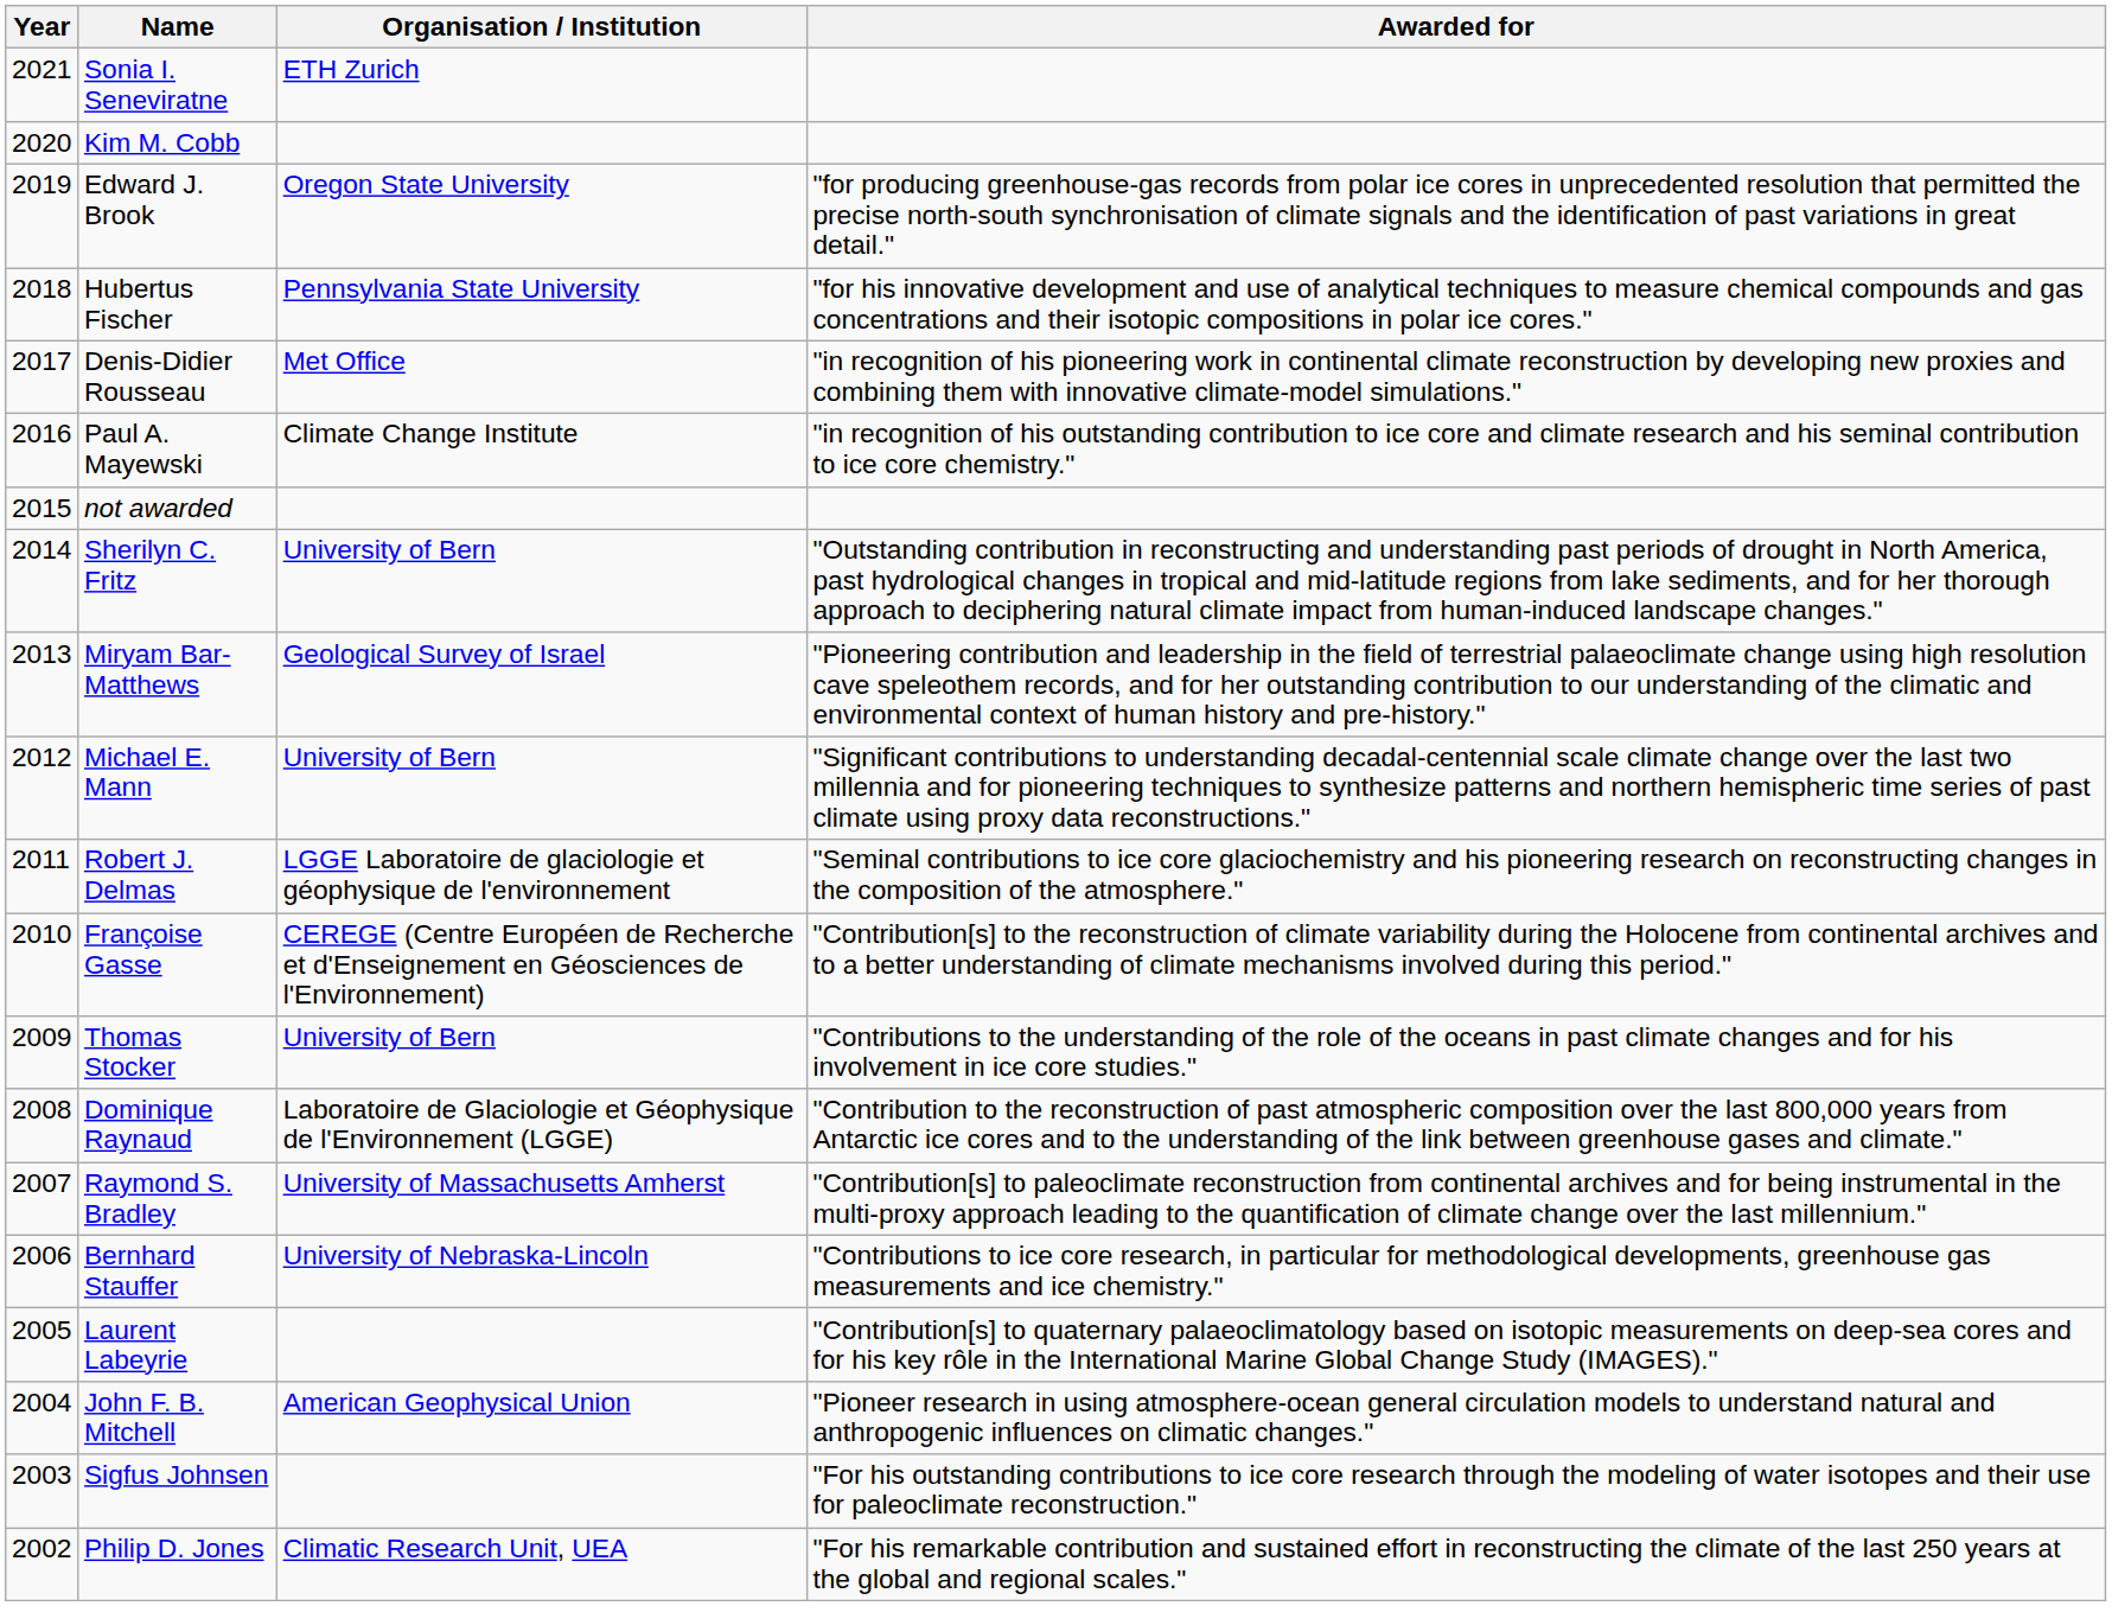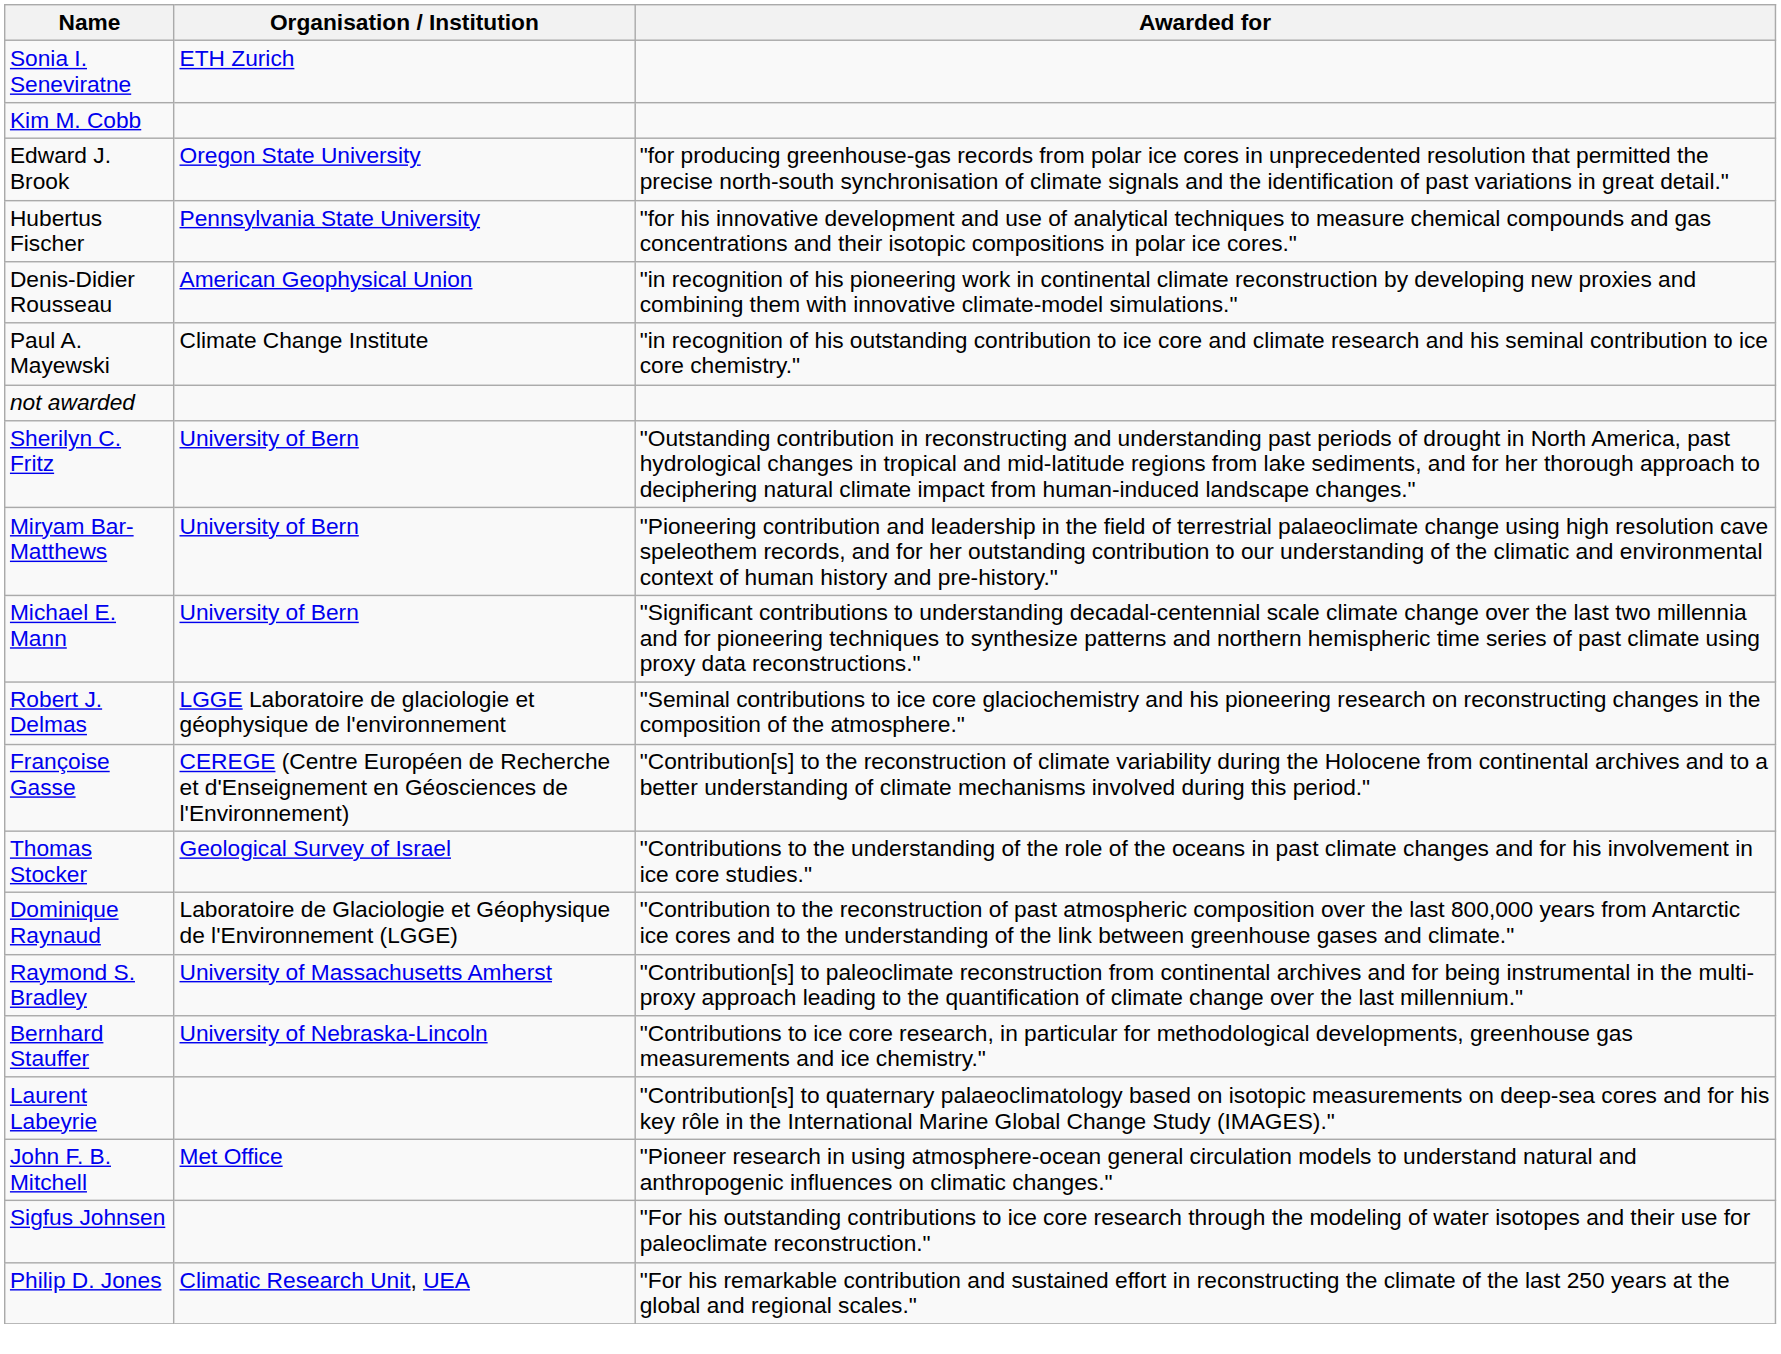 <table class="wikitable" border="1" valign="top">
 <tr>
-<th>Year</th>
 <th>Name</th>
 <th>Organisation / Institution</th>
 <th>Awarded for</th>
 </tr>
 <tr>
-<td valign="top">2021</td>
 <td valign="top"><a href='#'>Sonia I. Seneviratne</a></td>
 <td valign="top"><a href='#'>ETH Zurich</a></td>
 <td valign="top"></td>
 </tr>
 <tr>
-<td valign="top">2020</td>
 <td valign="top"><a href='#'>Kim M. Cobb</a></td>
 <td valign="top"></td>
 <td valign="top"></td>
 </tr>
 <tr>
-<td valign="top">2019</td>
 <td valign="top">Edward J. Brook</td>
 <td valign="top"><a href='#'>Oregon State University</a></td>
 <td valign="top">"for producing greenhouse-gas records from polar ice cores in unprecedented resolution that permitted the precise north-south synchronisation of climate signals and the identification of past variations in great detail."</td>
 </tr>
 <tr>
-<td valign="top">2018</td>
 <td valign="top">Hubertus Fischer</td>
 <td valign="top"><a href='#'>Pennsylvania State University</a></td>
 <td valign="top">"for his innovative development and use of analytical techniques to measure chemical compounds and gas concentrations and their isotopic compositions in polar ice cores."</td>
 </tr>
 <tr>
-<td valign="top">2017</td>
 <td valign="top">Denis-Didier Rousseau</td>
-<td valign="top"><a href='#'>Met Office</a></td>
+<td valign="top"><a href='#'>American Geophysical Union</a></td>
 <td valign="top">"in recognition of his pioneering work in continental climate reconstruction by developing new proxies and combining them with innovative climate-model simulations."</td>
 </tr>
 <tr>
-<td valign="top">2016</td>
 <td valign="top">Paul A. Mayewski</td>
 <td valign="top">Climate Change Institute</td>
 <td valign="top">"in recognition of his outstanding contribution to ice core and climate research and his seminal contribution to ice core chemistry."</td>
 </tr>
 <tr>
-<td valign="top">2015</td>
 <td valign="top"><em>not awarded</em></td>
 <td valign="top"></td>
 <td valign="top"></td>
 </tr>
 <tr>
-<td valign="top">2014</td>
 <td valign="top"><a href='#'>Sherilyn C. Fritz</a></td>
 <td valign="top"><a href='#'>University of Bern</a></td>
 <td valign="top">"Outstanding contribution in reconstructing and understanding past periods of drought in North America, past hydrological changes in tropical and mid-latitude regions from lake sediments, and for her thorough approach to deciphering natural climate impact from human-induced landscape changes."</td>
 </tr>
 <tr>
-<td valign="top">2013</td>
 <td valign="top"><a href='#'>Miryam Bar-Matthews</a></td>
-<td valign="top"><a href='#'>Geological Survey of Israel</a></td>
+<td valign="top"><a href='#'>University of Bern</a></td>
 <td valign="top">"Pioneering contribution and leadership in the field of terrestrial palaeoclimate change using high resolution cave speleothem records, and for her outstanding contribution to our understanding of the climatic and environmental context of human history and pre-history."</td>
 </tr>
 <tr>
-<td valign="top">2012</td>
 <td valign="top"><a href='#'>Michael E. Mann</a></td>
 <td valign="top"><a href='#'>University of Bern</a></td>
 <td valign="top">"Significant contributions to understanding decadal-centennial scale climate change over the last two millennia and for pioneering techniques to synthesize patterns and northern hemispheric time series of past climate using proxy data reconstructions."</td>
 </tr>
 <tr>
-<td valign="top">2011</td>
 <td valign="top"><a href='#'>Robert J. Delmas</a></td>
 <td valign="top"><a href='#'>LGGE</a> Laboratoire de glaciologie et géophysique de l'environnement</td>
 <td valign="top">"Seminal contributions to ice core glaciochemistry and his pioneering research on reconstructing changes in the composition of the atmosphere."</td>
 </tr>
 <tr>
-<td valign="top">2010</td>
 <td valign="top"><a href='#'>Françoise Gasse</a></td>
 <td valign="top"><a href='#'>CEREGE</a> (Centre Européen de Recherche et d'Enseignement en Géosciences de l'Environnement)</td>
 <td valign="top">"Contribution[s] to the reconstruction of climate variability during the Holocene from continental archives and to a better understanding of climate mechanisms involved during this period."</td>
 </tr>
 <tr>
-<td valign="top">2009</td>
 <td valign="top"><a href='#'>Thomas Stocker</a></td>
-<td valign="top"><a href='#'>University of Bern</a></td>
+<td valign="top"><a href='#'>Geological Survey of Israel</a></td>
 <td valign="top">"Contributions to the understanding of the role of the oceans in past climate changes and for his involvement in ice core studies."</td>
 </tr>
 <tr>
-<td valign="top">2008</td>
 <td valign="top"><a href='#'>Dominique Raynaud</a></td>
 <td valign="top">Laboratoire de Glaciologie et Géophysique de l'Environnement (LGGE)</td>
 <td valign="top">"Contribution to the reconstruction of past atmospheric composition over the last 800,000 years from Antarctic ice cores and to the understanding of the link between greenhouse gases and climate."</td>
 </tr>
 <tr>
-<td valign="top">2007</td>
 <td valign="top"><a href='#'>Raymond S. Bradley</a></td>
 <td valign="top"><a href='#'>University of Massachusetts Amherst</a></td>
 <td valign="top">"Contribution[s] to paleoclimate reconstruction from continental archives and for being instrumental in the multi-proxy approach leading to the quantification of climate change over the last millennium."</td>
 </tr>
 <tr>
-<td valign="top">2006</td>
 <td valign="top"><a href='#'>Bernhard Stauffer</a></td>
 <td valign="top"><a href='#'>University of Nebraska-Lincoln</a></td>
 <td valign="top">"Contributions to ice core research, in particular for methodological developments, greenhouse gas measurements and ice chemistry."</td>
 </tr>
 <tr>
-<td valign="top">2005</td>
 <td valign="top"><a href='#'>Laurent Labeyrie</a></td>
 <td valign="top"></td>
 <td valign="top">"Contribution[s] to quaternary palaeoclimatology based on isotopic measurements on deep-sea cores and for his key rôle in the International Marine Global Change Study (IMAGES)."</td>
 </tr>
 <tr>
-<td valign="top">2004</td>
 <td valign="top"><a href='#'>John F. B. Mitchell</a></td>
-<td valign="top"><a href='#'>American Geophysical Union</a></td>
+<td valign="top"><a href='#'>Met Office</a></td>
 <td valign="top">"Pioneer research in using atmosphere-ocean general circulation models to understand natural and anthropogenic influences on climatic changes."</td>
 </tr>
 <tr>
-<td valign="top">2003</td>
 <td valign="top"><a href='#'>Sigfus Johnsen</a></td>
 <td valign="top"></td>
 <td valign="top">"For his outstanding contributions to ice core research through the modeling of water isotopes and their use for paleoclimate reconstruction."</td>
 </tr>
 <tr>
-<td valign="top">2002</td>
 <td valign="top"><a href='#'>Philip D. Jones</a></td>
 <td valign="top"><a href='#'>Climatic Research Unit</a>, <a href='#'>UEA</a></td>
 <td valign="top">"For his remarkable contribution and sustained effort in reconstructing the climate of the last 250 years at the global and regional scales."</td>
 </tr>
 </table>
